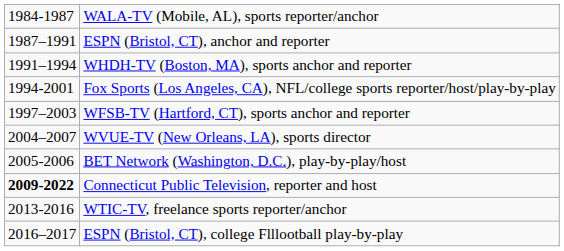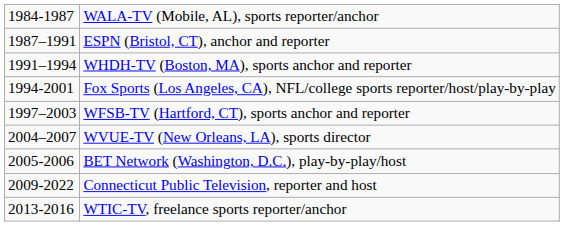 <table class="wikitable">
 <tr>
 <td>1984-1987</td>
 <td><a href='#'>WALA-TV</a> (Mobile, AL), sports reporter/anchor</td>
 </tr>
 <tr>
 <td>1987–1991</td>
 <td><a href='#'>ESPN</a> (<a href='#'>Bristol, CT</a>), anchor and reporter</td>
 </tr>
 <tr>
 <td>1991–1994</td>
 <td><a href='#'>WHDH-TV</a> (<a href='#'>Boston, MA</a>), sports anchor and reporter</td>
 </tr>
 <tr>
 <td>1994-2001</td>
 <td><a href='#'>Fox Sports</a> (<a href='#'>Los Angeles, CA</a>), NFL/college sports reporter/host/play-by-play</td>
 </tr>
 <tr>
 <td>1997–2003</td>
 <td><a href='#'>WFSB-TV</a> (<a href='#'>Hartford, CT</a>), sports anchor and reporter</td>
 </tr>
 <tr>
 <td>2004–2007</td>
 <td><a href='#'>WVUE-TV</a> (<a href='#'>New Orleans, LA</a>), sports director</td>
 </tr>
 <tr>
 <td>2005-2006</td>
 <td><a href='#'>BET Network</a> (<a href='#'>Washington, D.C.</a>), play-by-play/host</td>
 </tr>
 <tr>
-<td><strong>2009-2022</strong></td>
+<td>2009-2022</td>
 <td><a href='#'>Connecticut Public Television</a>, reporter and host</td>
 </tr>
 <tr>
 <td>2013-2016</td>
 <td><a href='#'>WTIC-TV</a>, freelance sports reporter/anchor</td>
 </tr>
-<tr>
-<td>2016–2017</td>
-<td><a href='#'>ESPN</a> (<a href='#'>Bristol, CT</a>), college Flllootball play-by-play</td>
-</tr>
 </table>
